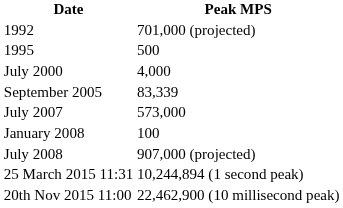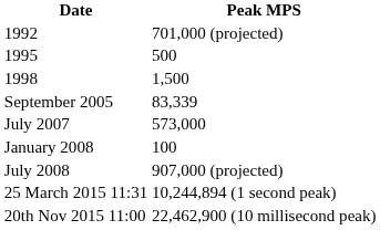 <table class="wikifuller">
 <tr>
 <th>Date</th>
 <th>Peak MPS</th>
 </tr>
 <tr>
 <td>1992</td>
 <td>701,000 (projected)</td>
 </tr>
 <tr>
 <td>1995</td>
 <td>500</td>
 </tr>
 <tr>
-<td>July 2000</td>
-<td>4,000</td>
+<td>1998</td>
+<td>1,500</td>
 </tr>
 <tr>
 <td>September 2005</td>
 <td>83,339</td>
 </tr>
 <tr>
 <td>July 2007</td>
 <td>573,000</td>
 </tr>
 <tr>
 <td>January 2008</td>
 <td>100</td>
 </tr>
 <tr>
 <td>July 2008</td>
 <td>907,000 (projected)</td>
 </tr>
 <tr>
 <td>25 March 2015 11:31</td>
 <td>10,244,894  (1 second peak)</td>
 </tr>
 <tr>
 <td>20th Nov 2015 11:00</td>
 <td>22,462,900   (10 millisecond peak)</td>
 </tr>
 </table>
